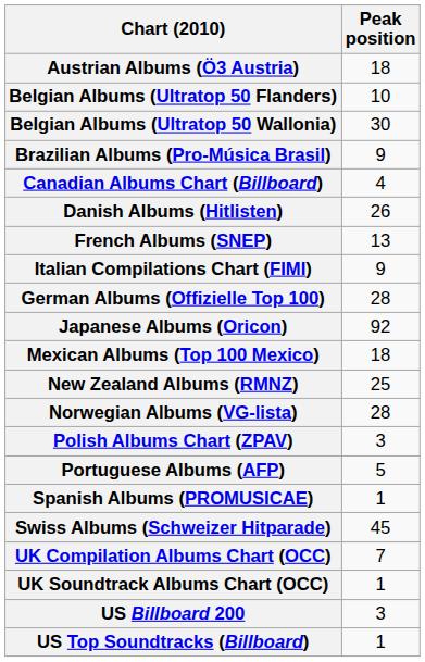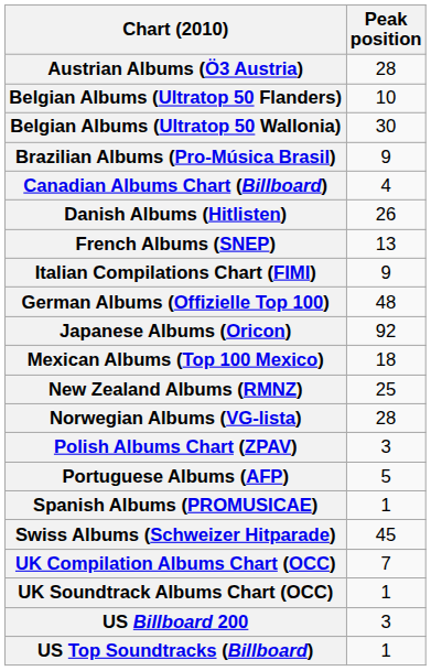 <table class="wikitable sortable plainrowheaders" style="text-align:center">
 <tr>
 <th scope="col">Chart (2010)</th>
 <th scope="col">Peak<br>position</th>
 </tr>
 <tr>
 <th scope="row">Austrian Albums (<a href='#'>Ö3 Austria</a>)</th>
-<td>18</td>
+<td>28</td>
 </tr>
 <tr>
 <th scope="row">Belgian Albums (<a href='#'>Ultratop 50</a> Flanders)</th>
 <td>10</td>
 </tr>
 <tr>
 <th scope="row">Belgian Albums (<a href='#'>Ultratop 50</a> Wallonia)</th>
 <td>30</td>
 </tr>
 <tr>
 <th scope="row">Brazilian Albums (<a href='#'>Pro-Música Brasil</a>)</th>
 <td>9</td>
 </tr>
 <tr>
 <th scope="row"><a href='#'>Canadian Albums Chart</a> (<em><a href='#'>Billboard</a></em>)</th>
 <td>4</td>
 </tr>
 <tr>
 <th scope="row">Danish Albums (<a href='#'>Hitlisten</a>)</th>
 <td>26</td>
 </tr>
 <tr>
 <th scope="row">French Albums (<a href='#'>SNEP</a>)</th>
 <td>13</td>
 </tr>
 <tr>
 <th scope="row">Italian Compilations Chart (<a href='#'>FIMI</a>)</th>
 <td>9</td>
 </tr>
 <tr>
 <th scope="row">German Albums (<a href='#'>Offizielle Top 100</a>)</th>
-<td>28</td>
+<td>48</td>
 </tr>
 <tr>
 <th scope="row">Japanese Albums (<a href='#'>Oricon</a>)</th>
 <td>92</td>
 </tr>
 <tr>
 <th scope="row">Mexican Albums (<a href='#'>Top 100 Mexico</a>)</th>
 <td>18</td>
 </tr>
 <tr>
 <th scope="row">New Zealand Albums (<a href='#'>RMNZ</a>)</th>
 <td>25</td>
 </tr>
 <tr>
 <th scope="row">Norwegian Albums (<a href='#'>VG-lista</a>)</th>
 <td>28</td>
 </tr>
 <tr>
 <th scope="row"><a href='#'>Polish Albums Chart</a> (<a href='#'>ZPAV</a>)</th>
 <td>3</td>
 </tr>
 <tr>
 <th scope="row">Portuguese Albums (<a href='#'>AFP</a>)</th>
 <td>5</td>
 </tr>
 <tr>
 <th scope="row">Spanish Albums (<a href='#'>PROMUSICAE</a>)</th>
 <td>1</td>
 </tr>
 <tr>
 <th scope="row">Swiss Albums (<a href='#'>Schweizer Hitparade</a>)</th>
 <td>45</td>
 </tr>
 <tr>
 </tr>
 <tr>
 <th scope="row"><a href='#'>UK Compilation Albums Chart</a> (<a href='#'>OCC</a>)</th>
 <td>7</td>
 </tr>
 <tr>
 <th scope="row">UK Soundtrack Albums Chart (OCC)</th>
 <td>1</td>
 </tr>
 <tr>
 <th scope="row">US <a href='#'><em>Billboard</em> 200</a></th>
 <td>3</td>
 </tr>
 <tr>
 <th scope="row">US <a href='#'>Top Soundtracks</a> (<em><a href='#'>Billboard</a></em>)</th>
 <td>1</td>
 </tr>
 </table>
